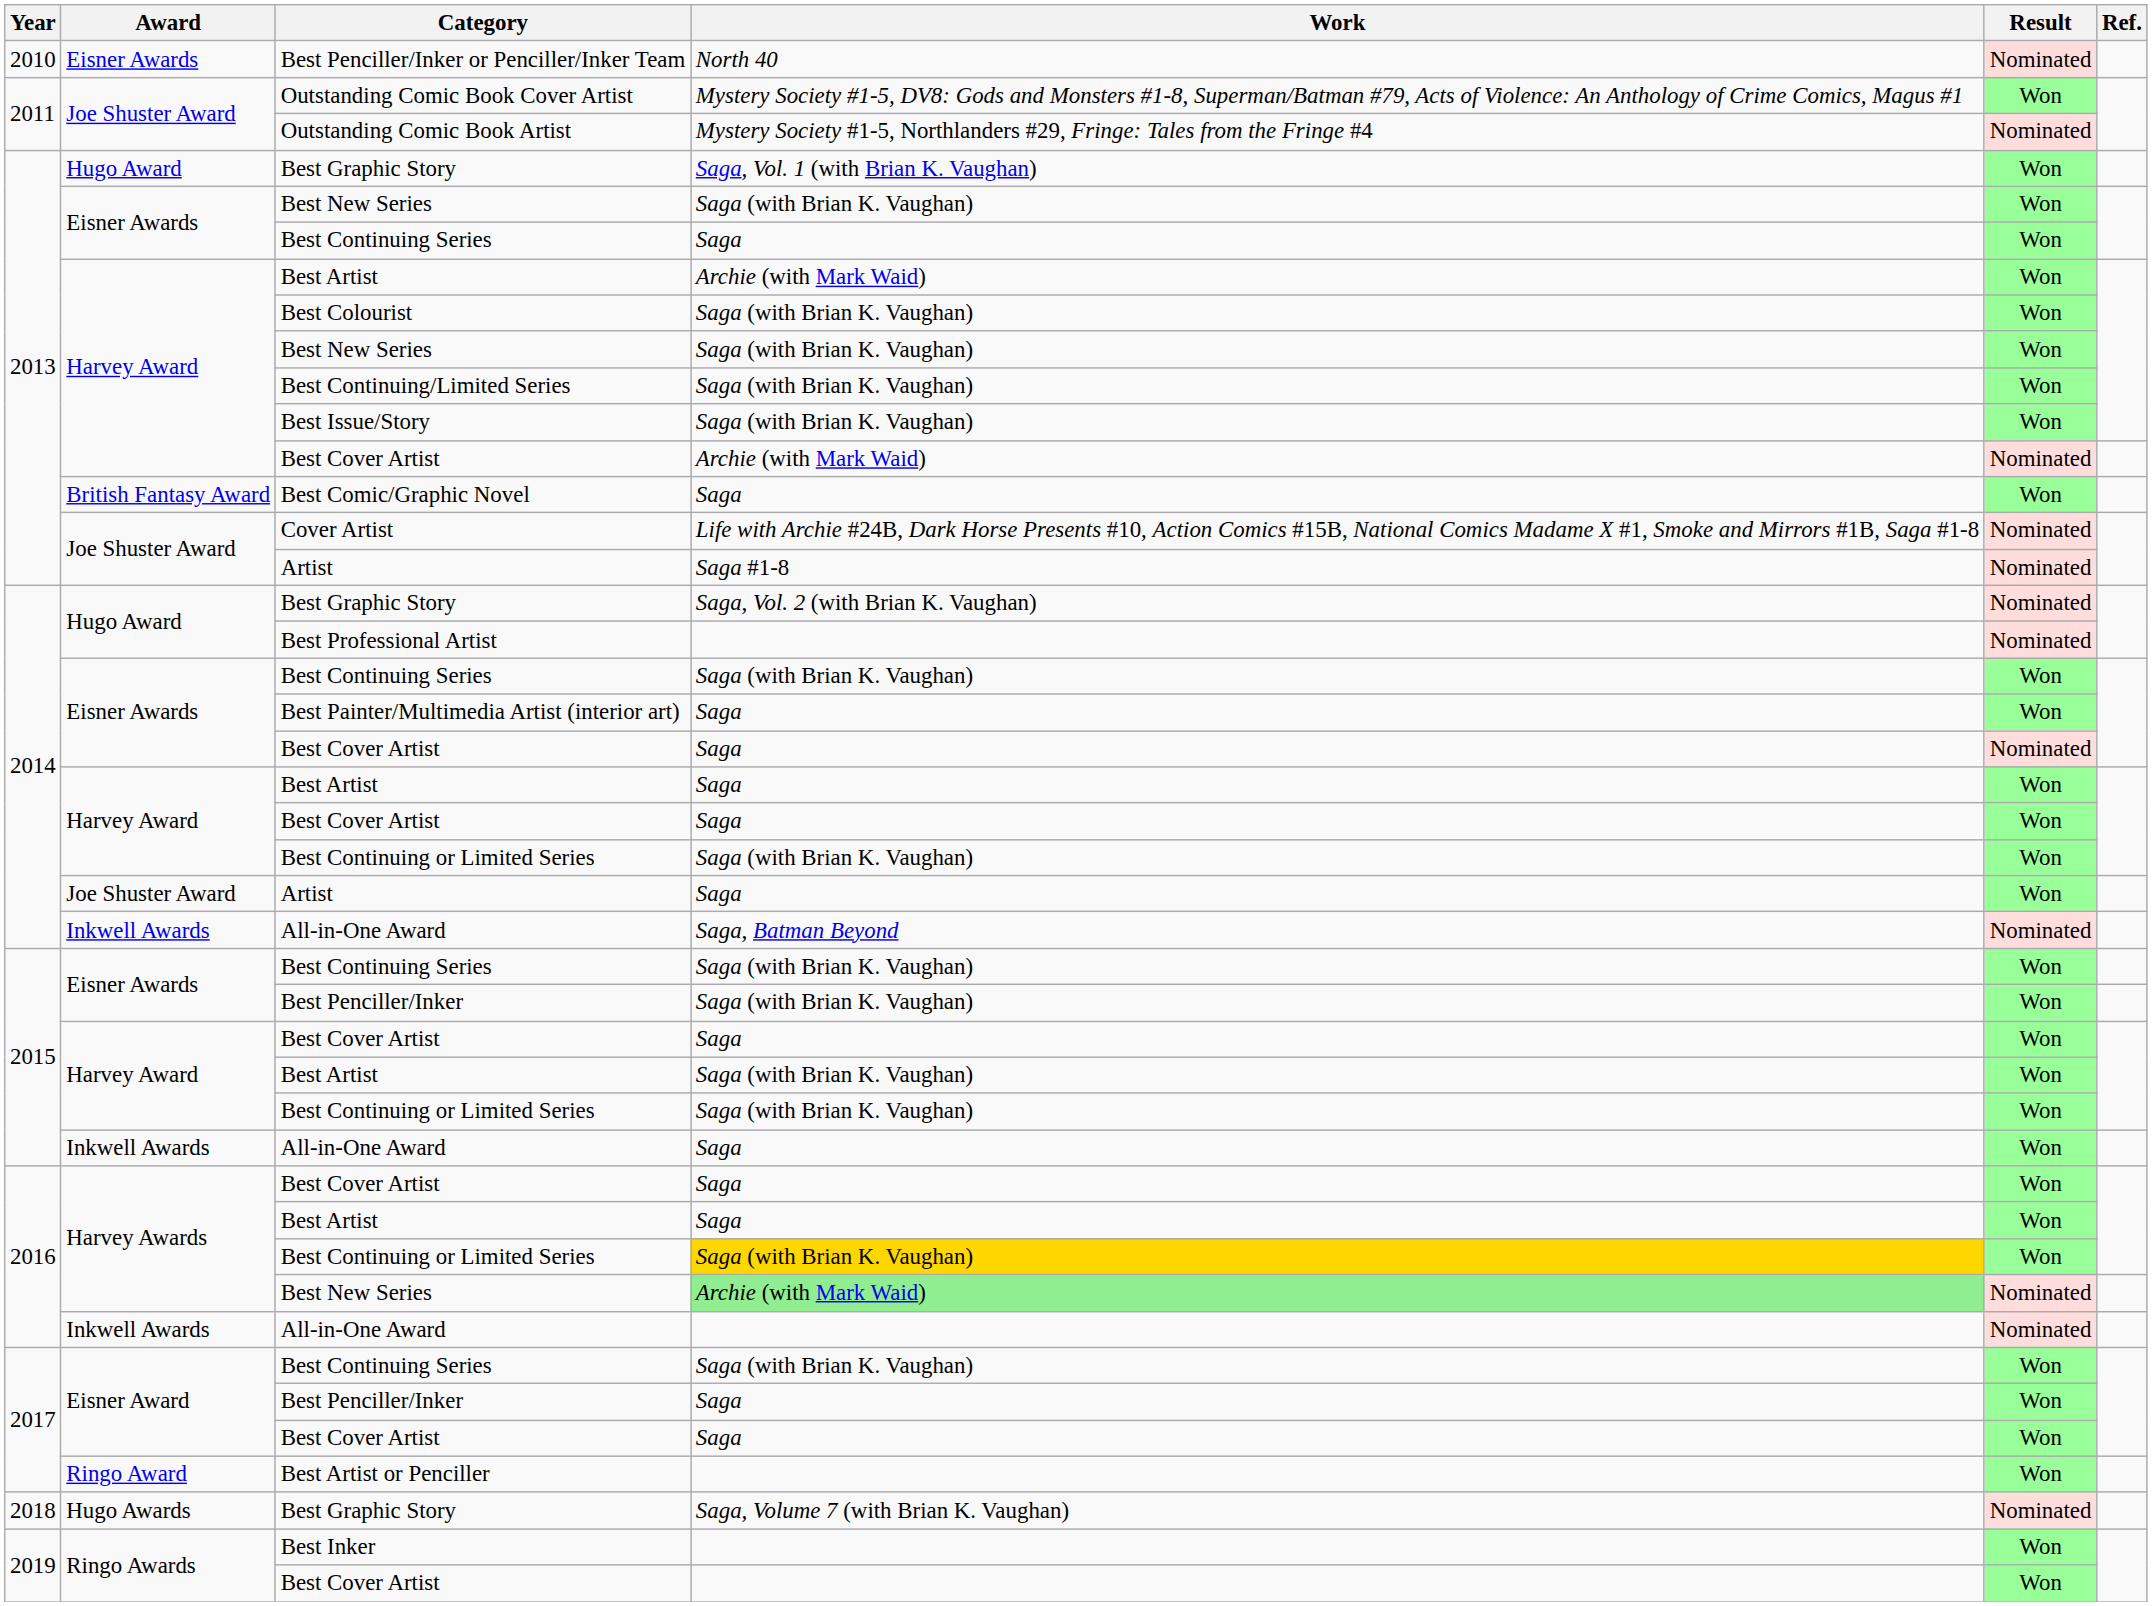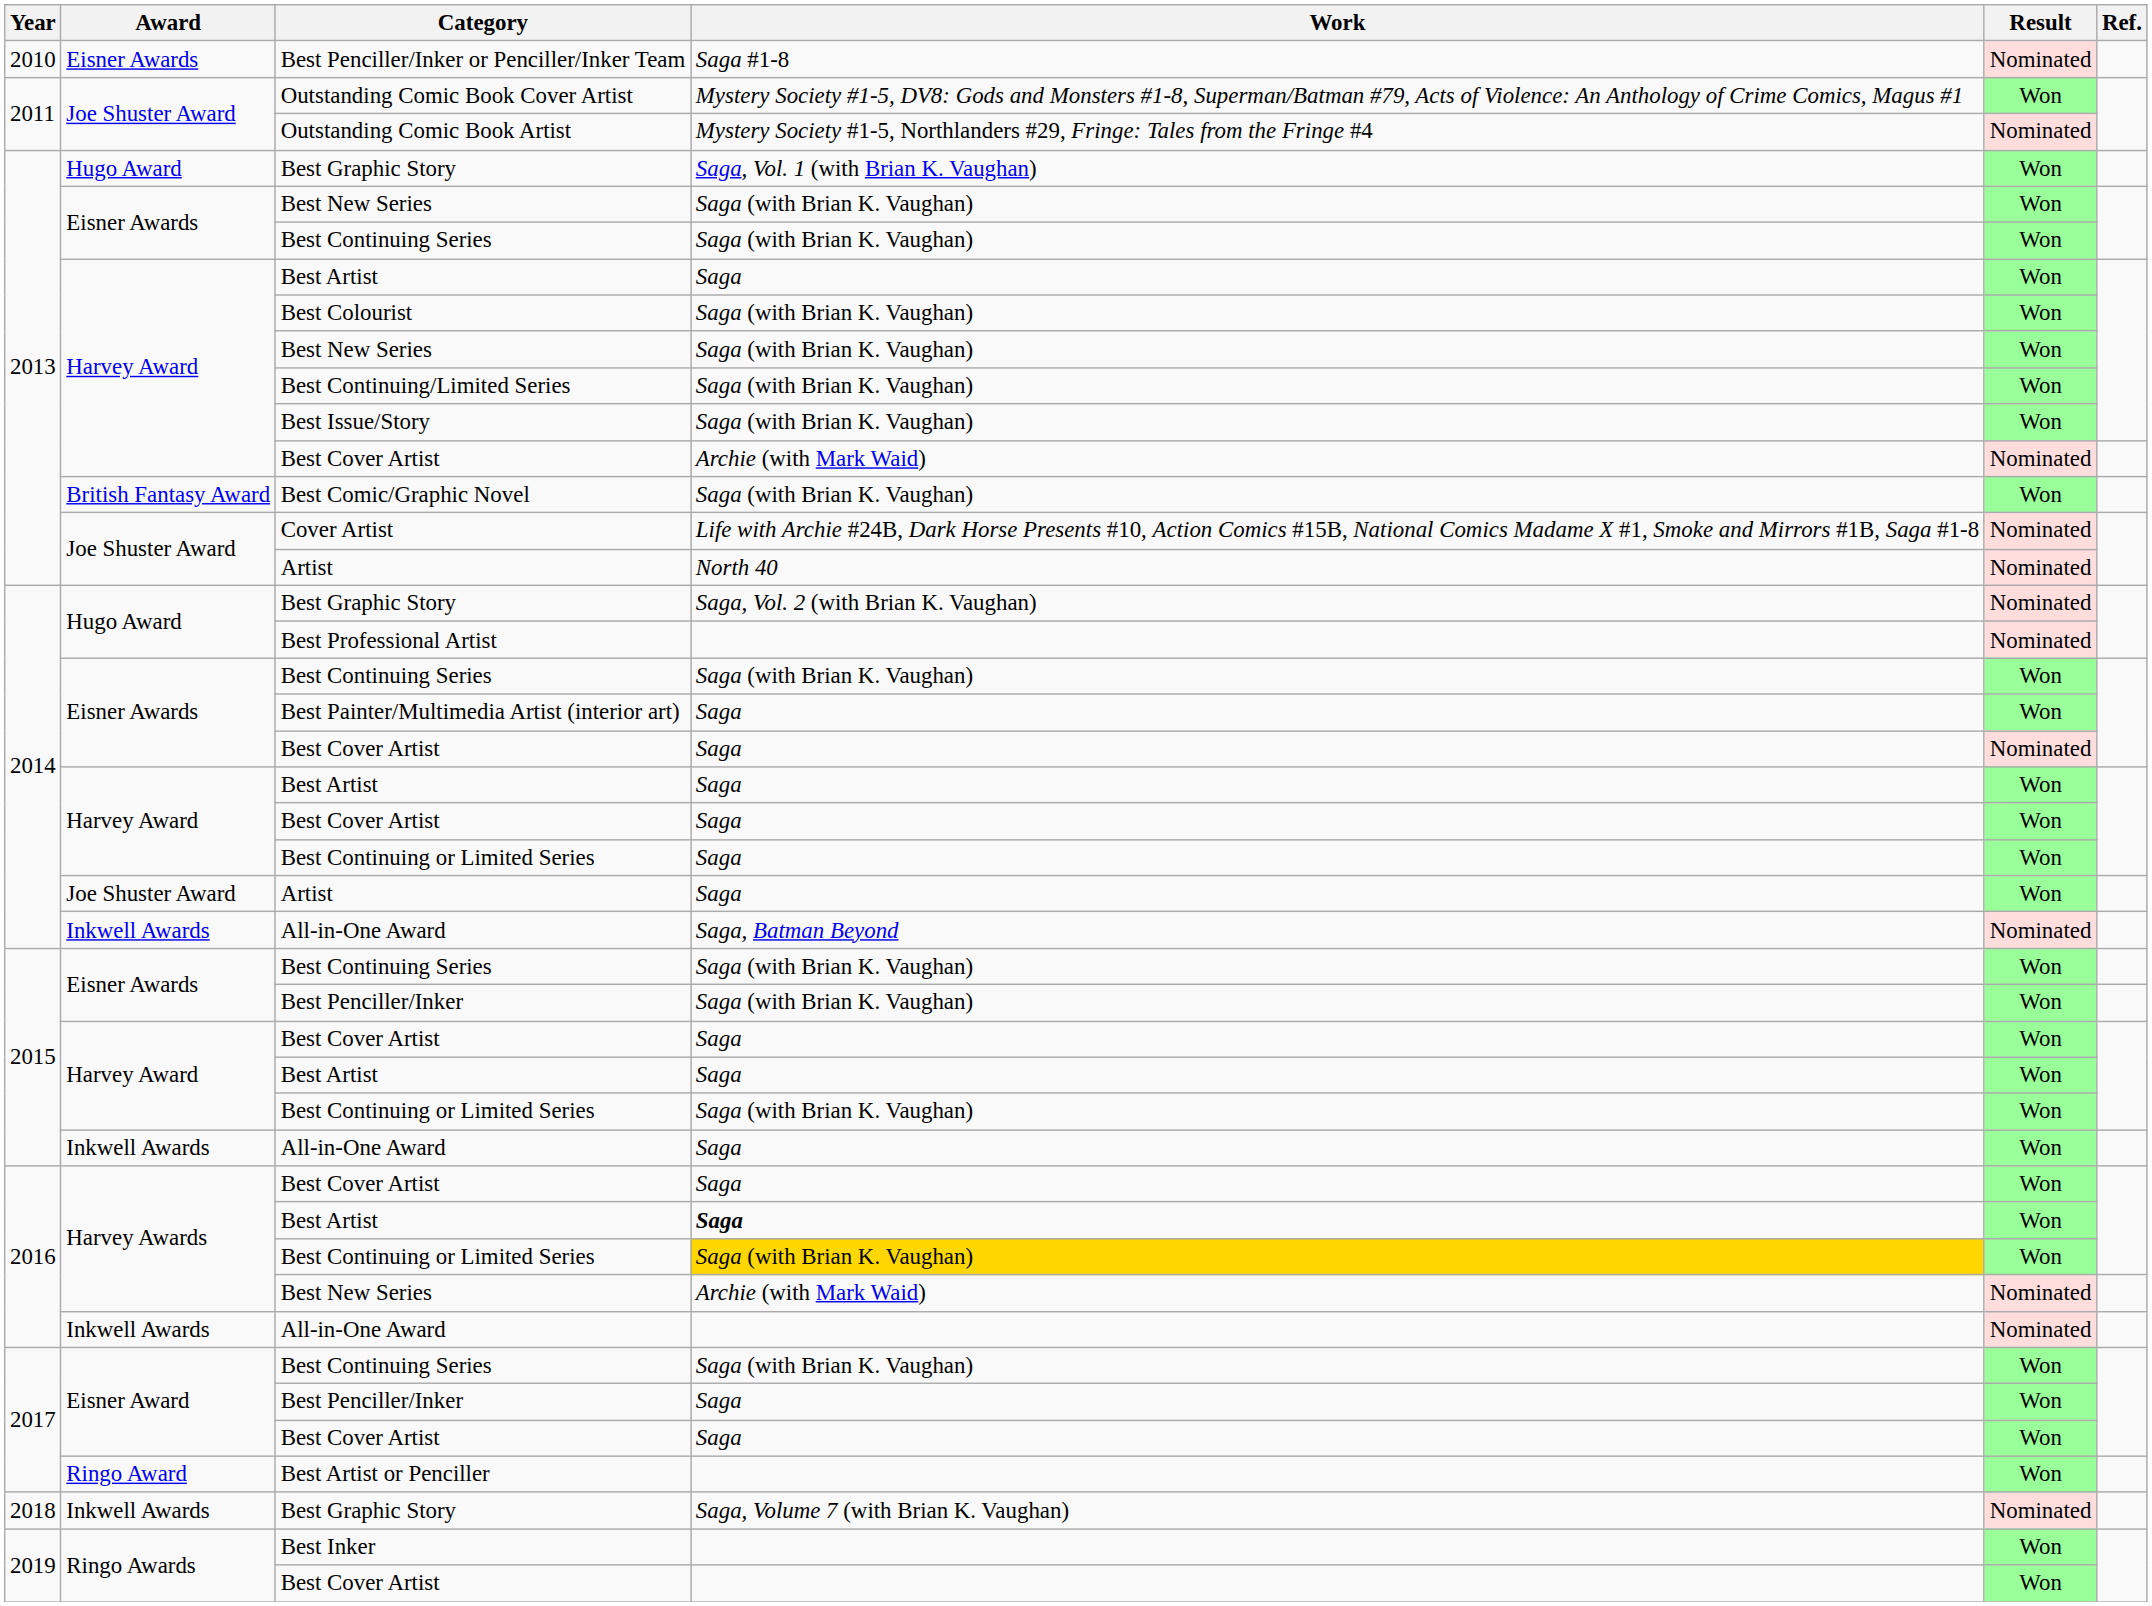 <table class="wikitable">
 <tr>
 <th>Year</th>
 <th>Award</th>
 <th>Category</th>
 <th>Work</th>
 <th>Result</th>
 <th>Ref.</th>
 </tr>
 <tr>
 <td>2010</td>
 <td><a href='#'>Eisner Awards</a></td>
 <td>Best Penciller/Inker or Penciller/Inker Team</td>
-<td><em>North 40</em></td>
+<td><em>Saga</em> #1-8</td>
 <td style="background: #FDD; color: black; vertical-align: middle; text-align: center; " class="no table-no2">Nominated</td>
 <td></td>
 </tr>
 <tr>
 <td rowspan="2">2011</td>
 <td rowspan="2"><a href='#'>Joe Shuster Award</a></td>
 <td>Outstanding Comic Book Cover Artist</td>
 <td><em>Mystery Society #1-5, DV8: Gods and Monsters #1-8, Superman/Batman #79, Acts of Violence: An Anthology of Crime Comics, Magus #1</em></td>
 <td style="background: #99FF99; color: black; vertical-align: middle; text-align: center; " class="yes table-yes2">Won</td>
 <td rowspan="2"></td>
 </tr>
 <tr>
 <td>Outstanding Comic Book Artist</td>
 <td><em>Mystery Society</em> #1-5, Northlanders #29, <em>Fringe: Tales from the Fringe</em> #4</td>
 <td style="background: #FDD; color: black; vertical-align: middle; text-align: center; " class="no table-no2">Nominated</td>
 </tr>
 <tr>
 <td rowspan="12">2013</td>
 <td><a href='#'>Hugo Award</a></td>
 <td>Best Graphic Story</td>
 <td><em><a href='#'>Saga</a>, Vol. 1</em> (with <a href='#'>Brian K. Vaughan</a>)</td>
 <td style="background: #99FF99; color: black; vertical-align: middle; text-align: center; " class="yes table-yes2">Won</td>
 <td></td>
 </tr>
 <tr>
 <td rowspan="2">Eisner Awards</td>
 <td>Best New Series</td>
 <td><em>Saga</em> (with Brian K. Vaughan)</td>
 <td style="background: #99FF99; color: black; vertical-align: middle; text-align: center; " class="yes table-yes2">Won</td>
 <td rowspan="2"></td>
 </tr>
 <tr>
 <td>Best Continuing Series</td>
-<td><em>Saga</em></td>
+<td><em>Saga</em> (with Brian K. Vaughan)</td>
 <td style="background: #99FF99; color: black; vertical-align: middle; text-align: center; " class="yes table-yes2">Won</td>
 </tr>
 <tr>
 <td rowspan="6"><a href='#'>Harvey Award</a></td>
 <td>Best Artist</td>
-<td><em>Archie</em> (with <a href='#'>Mark Waid</a>)</td>
+<td><em>Saga</em></td>
 <td style="background: #99FF99; color: black; vertical-align: middle; text-align: center; " class="yes table-yes2">Won</td>
 <td rowspan="5"></td>
 </tr>
 <tr>
 <td>Best Colourist</td>
 <td><em>Saga</em> (with Brian K. Vaughan)</td>
 <td style="background: #99FF99; color: black; vertical-align: middle; text-align: center; " class="yes table-yes2">Won</td>
 </tr>
 <tr>
 <td>Best New Series</td>
 <td><em>Saga</em> (with Brian K. Vaughan)</td>
 <td style="background: #99FF99; color: black; vertical-align: middle; text-align: center; " class="yes table-yes2">Won</td>
 </tr>
 <tr>
 <td>Best Continuing/Limited Series</td>
 <td><em>Saga</em> (with Brian K. Vaughan)</td>
 <td style="background: #99FF99; color: black; vertical-align: middle; text-align: center; " class="yes table-yes2">Won</td>
 </tr>
 <tr>
 <td>Best Issue/Story</td>
 <td><em>Saga</em> (with Brian K. Vaughan)</td>
 <td style="background: #99FF99; color: black; vertical-align: middle; text-align: center; " class="yes table-yes2">Won</td>
 </tr>
 <tr>
 <td>Best Cover Artist</td>
 <td><em>Archie</em> (with <a href='#'>Mark Waid</a>)</td>
 <td style="background: #FDD; color: black; vertical-align: middle; text-align: center; " class="no table-no2">Nominated</td>
 <td></td>
 </tr>
 <tr>
 <td><a href='#'>British Fantasy Award</a></td>
 <td>Best Comic/Graphic Novel</td>
-<td><em>Saga</em></td>
+<td><em>Saga</em> (with Brian K. Vaughan)</td>
 <td style="background: #99FF99; color: black; vertical-align: middle; text-align: center; " class="yes table-yes2">Won</td>
 <td></td>
 </tr>
 <tr>
 <td rowspan="2">Joe Shuster Award</td>
 <td>Cover Artist</td>
 <td><em>Life with Archie</em> #24B, <em>Dark Horse Presents</em> #10, <em>Action Comics</em> #15B, <em>National Comics Madame X</em> #1, <em>Smoke and Mirrors</em> #1B, <em>Saga</em> #1-8</td>
 <td style="background: #FDD; color: black; vertical-align: middle; text-align: center; " class="no table-no2">Nominated</td>
 <td rowspan="2"></td>
 </tr>
 <tr>
 <td>Artist</td>
-<td><em>Saga</em> #1-8</td>
+<td><em>North 40</em></td>
 <td style="background: #FDD; color: black; vertical-align: middle; text-align: center; " class="no table-no2">Nominated</td>
 </tr>
 <tr>
 <td rowspan="10">2014</td>
 <td rowspan="2">Hugo Award</td>
 <td>Best Graphic Story</td>
 <td><em>Saga, Vol. 2</em> (with Brian K. Vaughan)</td>
 <td style="background: #FDD; color: black; vertical-align: middle; text-align: center; " class="no table-no2">Nominated</td>
 <td rowspan="2"></td>
 </tr>
 <tr>
 <td>Best Professional Artist</td>
 <td></td>
 <td style="background: #FDD; color: black; vertical-align: middle; text-align: center; " class="no table-no2">Nominated</td>
 </tr>
 <tr>
 <td rowspan="3">Eisner Awards</td>
 <td>Best Continuing Series</td>
 <td><em>Saga</em> (with Brian K. Vaughan)</td>
 <td style="background: #99FF99; color: black; vertical-align: middle; text-align: center; " class="yes table-yes2">Won</td>
 <td rowspan="3"></td>
 </tr>
 <tr>
 <td>Best Painter/Multimedia Artist (interior art)</td>
 <td><em>Saga</em></td>
 <td style="background: #99FF99; color: black; vertical-align: middle; text-align: center; " class="yes table-yes2">Won</td>
 </tr>
 <tr>
 <td>Best Cover Artist</td>
 <td><em>Saga</em></td>
 <td style="background: #FDD; color: black; vertical-align: middle; text-align: center; " class="no table-no2">Nominated</td>
 </tr>
 <tr>
 <td rowspan="3">Harvey Award</td>
 <td>Best Artist</td>
 <td><em>Saga</em></td>
 <td style="background: #99FF99; color: black; vertical-align: middle; text-align: center; " class="yes table-yes2">Won</td>
 <td rowspan="3"></td>
 </tr>
 <tr>
 <td>Best Cover Artist</td>
 <td><em>Saga</em></td>
 <td style="background: #99FF99; color: black; vertical-align: middle; text-align: center; " class="yes table-yes2">Won</td>
 </tr>
 <tr>
 <td>Best Continuing or Limited Series</td>
-<td><em>Saga</em> (with Brian K. Vaughan)</td>
+<td><em>Saga</em></td>
 <td style="background: #99FF99; color: black; vertical-align: middle; text-align: center; " class="yes table-yes2">Won</td>
 </tr>
 <tr>
 <td>Joe Shuster Award</td>
 <td>Artist</td>
 <td><em>Saga</em></td>
 <td style="background: #99FF99; color: black; vertical-align: middle; text-align: center; " class="yes table-yes2">Won</td>
 <td></td>
 </tr>
 <tr>
 <td><a href='#'>Inkwell Awards</a></td>
 <td>All-in-One Award</td>
 <td><em>Saga, <a href='#'>Batman Beyond</a></em></td>
 <td style="background: #FDD; color: black; vertical-align: middle; text-align: center; " class="no table-no2">Nominated</td>
 <td></td>
 </tr>
 <tr>
 <td rowspan="6">2015</td>
 <td rowspan="2">Eisner Awards</td>
 <td>Best Continuing Series</td>
 <td><em>Saga</em> (with Brian K. Vaughan)</td>
 <td style="background: #99FF99; color: black; vertical-align: middle; text-align: center; " class="yes table-yes2">Won</td>
 <td></td>
 </tr>
 <tr>
 <td>Best Penciller/Inker</td>
 <td><em>Saga</em> (with Brian K. Vaughan)</td>
 <td style="background: #99FF99; color: black; vertical-align: middle; text-align: center; " class="yes table-yes2">Won</td>
 <td></td>
 </tr>
 <tr>
 <td rowspan="3">Harvey Award</td>
 <td>Best Cover Artist</td>
 <td><em>Saga</em></td>
 <td style="background: #99FF99; color: black; vertical-align: middle; text-align: center; " class="yes table-yes2">Won</td>
 <td rowspan="3"></td>
 </tr>
 <tr>
 <td>Best Artist</td>
-<td><em>Saga</em> (with Brian K. Vaughan)</td>
+<td><em>Saga</em></td>
 <td style="background: #99FF99; color: black; vertical-align: middle; text-align: center; " class="yes table-yes2">Won</td>
 </tr>
 <tr>
 <td>Best Continuing or Limited Series</td>
 <td><em>Saga</em> (with Brian K. Vaughan)</td>
 <td style="background: #99FF99; color: black; vertical-align: middle; text-align: center; " class="yes table-yes2">Won</td>
 </tr>
 <tr>
 <td>Inkwell Awards</td>
 <td>All-in-One Award</td>
 <td><em>Saga</em></td>
 <td style="background: #99FF99; color: black; vertical-align: middle; text-align: center; " class="yes table-yes2">Won</td>
 <td></td>
 </tr>
 <tr>
 <td rowspan="5">2016</td>
 <td rowspan="4">Harvey Awards</td>
 <td>Best Cover Artist</td>
 <td><em>Saga</em></td>
 <td style="background: #99FF99; color: black; vertical-align: middle; text-align: center; " class="yes table-yes2">Won</td>
 <td rowspan="3"></td>
 </tr>
 <tr>
 <td>Best Artist</td>
-<td><em>Saga</em></td>
+<td><strong><em>Saga</em></strong></td>
 <td style="background: #99FF99; color: black; vertical-align: middle; text-align: center; " class="yes table-yes2">Won</td>
 </tr>
 <tr>
 <td>Best Continuing or Limited Series</td>
 <td style="background: gold;"><em>Saga</em> (with Brian K. Vaughan)</td>
 <td style="background: #99FF99; color: black; vertical-align: middle; text-align: center; " class="yes table-yes2">Won</td>
 </tr>
 <tr>
 <td>Best New Series</td>
-<td style="background: lightgreen;"><em>Archie</em> (with <a href='#'>Mark Waid</a>)</td>
+<td><em>Archie</em> (with <a href='#'>Mark Waid</a>)</td>
 <td style="background: #FDD; color: black; vertical-align: middle; text-align: center; " class="no table-no2">Nominated</td>
 <td></td>
 </tr>
 <tr>
 <td>Inkwell Awards</td>
 <td>All-in-One Award</td>
 <td></td>
 <td style="background: #FDD; color: black; vertical-align: middle; text-align: center; " class="no table-no2">Nominated</td>
 <td></td>
 </tr>
 <tr>
 <td rowspan="4">2017</td>
 <td rowspan="3">Eisner Award</td>
 <td>Best Continuing Series</td>
 <td><em>Saga</em> (with Brian K. Vaughan)</td>
 <td style="background: #99FF99; color: black; vertical-align: middle; text-align: center; " class="yes table-yes2">Won</td>
 <td rowspan="3"></td>
 </tr>
 <tr>
 <td>Best Penciller/Inker</td>
 <td><em>Saga</em></td>
 <td style="background: #99FF99; color: black; vertical-align: middle; text-align: center; " class="yes table-yes2">Won</td>
 </tr>
 <tr>
 <td>Best Cover Artist</td>
 <td><em>Saga</em></td>
 <td style="background: #99FF99; color: black; vertical-align: middle; text-align: center; " class="yes table-yes2">Won</td>
 </tr>
 <tr>
 <td><a href='#'>Ringo Award</a></td>
 <td>Best Artist or Penciller</td>
 <td></td>
 <td style="background: #99FF99; color: black; vertical-align: middle; text-align: center; " class="yes table-yes2">Won</td>
 <td></td>
 </tr>
 <tr>
 <td>2018</td>
-<td>Hugo Awards</td>
+<td>Inkwell Awards</td>
 <td>Best Graphic Story</td>
 <td><em>Saga, Volume 7</em> (with Brian K. Vaughan)</td>
 <td style="background: #FDD; color: black; vertical-align: middle; text-align: center; " class="no table-no2">Nominated</td>
 <td></td>
 </tr>
 <tr>
 <td rowspan="2">2019</td>
 <td rowspan="2">Ringo Awards</td>
 <td>Best Inker</td>
 <td></td>
 <td style="background: #99FF99; color: black; vertical-align: middle; text-align: center; " class="yes table-yes2">Won</td>
 <td rowspan="2"></td>
 </tr>
 <tr>
 <td>Best Cover Artist</td>
 <td></td>
 <td style="background: #99FF99; color: black; vertical-align: middle; text-align: center; " class="yes table-yes2">Won</td>
 </tr>
 </table>
